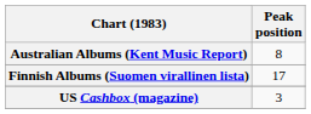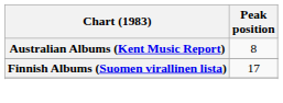 <table class="wikitable sortable plainrowheaders">
 <tr>
 <th scope="col">Chart (1983)</th>
 <th scope="col">Peak<br>position</th>
 </tr>
 <tr>
 <th scope="row">Australian Albums (<a href='#'>Kent Music Report</a>)</th>
 <td align="center">8</td>
 </tr>
 <tr>
 </tr>
 <tr>
 </tr>
 <tr>
 <th scope="row">Finnish Albums (<a href='#'>Suomen virallinen lista</a>)</th>
 <td align="center">17</td>
 </tr>
 <tr>
 </tr>
 <tr>
 </tr>
 <tr>
 </tr>
 <tr>
 </tr>
 <tr>
 </tr>
 <tr>
 </tr>
 <tr>
 </tr>
 <tr>
 </tr>
 <tr>
-<th scope="row">US  <a href='#'><em>Cashbox</em> (magazine)</a></th>
-<td align="center">3</td>
-</tr>
-<tr>
 </tr>
 </table>
